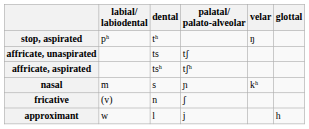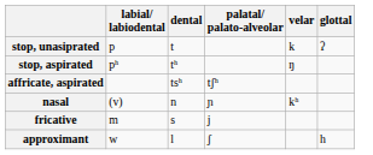 <table class="wikitable">
 <tr>
 <th></th>
 <th>labial/<br>labiodental</th>
 <th>dental</th>
 <th>palatal/<br>palato-alveolar</th>
 <th>velar</th>
 <th>glottal</th>
 </tr>
 <tr>
+<th>stop, unasiprated</th>
+<td>p</td>
+<td>t</td>
+<td></td>
+<td>k</td>
+<td>ʔ</td>
+</tr>
+<tr>
 <th>stop, aspirated</th>
 <td>pʰ</td>
 <td>tʰ</td>
 <td></td>
 <td>ŋ</td>
-<td></td>
-</tr>
-<tr>
-<th>affricate, unaspirated</th>
-<td></td>
-<td>ts</td>
-<td>tʃ</td>
-<td></td>
 <td></td>
 </tr>
 <tr>
 <th>affricate, aspirated</th>
 <td></td>
 <td>tsʰ</td>
 <td>tʃʰ</td>
 <td></td>
 <td></td>
 </tr>
 <tr>
 <th>nasal</th>
-<td>m</td>
-<td>s</td>
+<td>(v)</td>
+<td>n</td>
 <td>ɲ</td>
 <td>kʰ</td>
 <td></td>
 </tr>
 <tr>
 <th>fricative</th>
-<td>(v)</td>
-<td>n</td>
-<td>ʃ</td>
+<td>m</td>
+<td>s</td>
+<td>j</td>
 <td></td>
 <td></td>
 </tr>
 <tr>
 <th>approximant</th>
 <td>w</td>
 <td>l</td>
-<td>j</td>
+<td>ʃ</td>
 <td></td>
 <td>h</td>
 </tr>
 </table>
